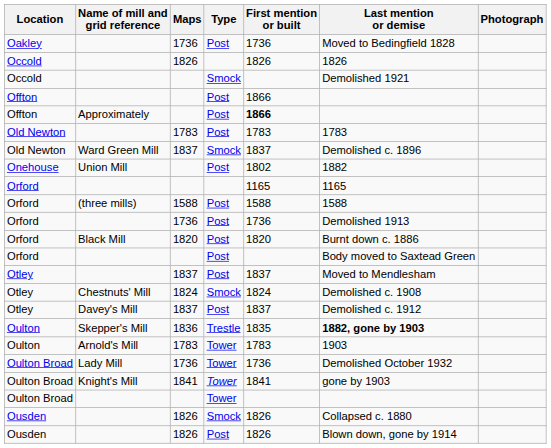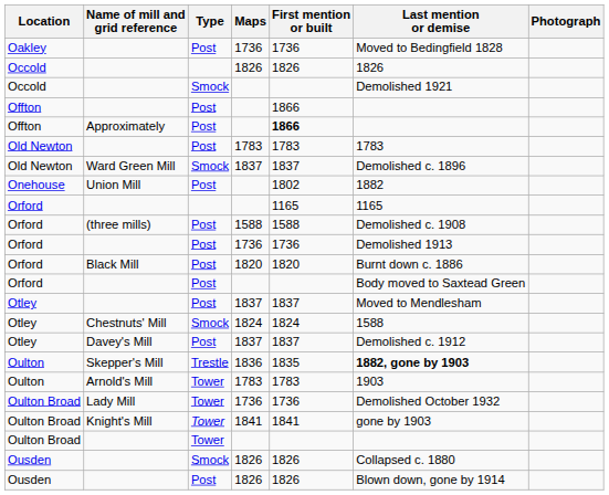 <table class="wikitable">
 <tr>
 <th>Location</th>
 <th>Name of mill and<br>grid reference</th>
+<th>Type</th>
 <th>Maps</th>
-<th>Type</th>
 <th>First mention<br>or built</th>
 <th>Last mention<br> or demise</th>
 <th>Photograph</th>
 </tr>
 <tr>
 <td><a href='#'>Oakley</a></td>
 <td></td>
+<td><a href='#'>Post</a></td>
 <td>1736</td>
-<td><a href='#'>Post</a></td>
 <td>1736</td>
 <td>Moved to Bedingfield 1828</td>
 <td></td>
 </tr>
 <tr>
 <td><a href='#'>Occold</a></td>
 <td></td>
+<td></td>
 <td>1826</td>
-<td></td>
 <td>1826</td>
 <td>1826</td>
 <td></td>
 </tr>
 <tr>
 <td>Occold</td>
 <td></td>
+<td><a href='#'>Smock</a></td>
 <td></td>
-<td><a href='#'>Smock</a></td>
 <td></td>
 <td>Demolished 1921<br></td>
 <td></td>
 </tr>
 <tr>
 <td><a href='#'>Offton</a></td>
 <td></td>
+<td><a href='#'>Post</a></td>
 <td></td>
-<td><a href='#'>Post</a></td>
 <td>1866</td>
 <td></td>
 <td></td>
 </tr>
 <tr>
 <td>Offton</td>
 <td>Approximately<br></td>
+<td><a href='#'>Post</a></td>
 <td></td>
-<td><a href='#'>Post</a></td>
 <td><strong>1866</strong></td>
 <td></td>
 <td></td>
 </tr>
 <tr>
 <td><a href='#'>Old Newton</a></td>
 <td></td>
+<td><a href='#'>Post</a></td>
 <td>1783</td>
-<td><a href='#'>Post</a></td>
 <td>1783</td>
 <td>1783</td>
 <td></td>
 </tr>
 <tr>
 <td>Old Newton</td>
 <td>Ward Green Mill<br></td>
+<td><a href='#'>Smock</a></td>
 <td>1837</td>
-<td><a href='#'>Smock</a></td>
 <td>1837</td>
 <td>Demolished c. 1896</td>
 <td></td>
 </tr>
 <tr>
 <td><a href='#'>Onehouse</a></td>
 <td>Union Mill<br></td>
+<td><a href='#'>Post</a></td>
 <td></td>
-<td><a href='#'>Post</a></td>
 <td>1802</td>
 <td>1882</td>
 <td></td>
 </tr>
 <tr>
 <td><a href='#'>Orford</a></td>
 <td></td>
 <td></td>
 <td></td>
 <td>1165</td>
 <td>1165</td>
 <td></td>
 </tr>
 <tr>
 <td>Orford</td>
 <td>(three mills)</td>
-<td>1588</td>
 <td><a href='#'>Post</a></td>
 <td>1588</td>
 <td>1588</td>
+<td>Demolished c. 1908</td>
 <td></td>
 </tr>
 <tr>
 <td>Orford</td>
 <td></td>
+<td><a href='#'>Post</a></td>
 <td>1736</td>
-<td><a href='#'>Post</a></td>
 <td>1736</td>
 <td>Demolished 1913</td>
 <td></td>
 </tr>
 <tr>
 <td>Orford</td>
 <td>Black Mill<br></td>
+<td><a href='#'>Post</a></td>
 <td>1820</td>
-<td><a href='#'>Post</a></td>
 <td>1820</td>
 <td>Burnt down c. 1886</td>
 <td></td>
 </tr>
 <tr>
 <td>Orford</td>
 <td></td>
+<td><a href='#'>Post</a></td>
 <td></td>
-<td><a href='#'>Post</a></td>
 <td></td>
 <td>Body moved to Saxtead Green</td>
 <td></td>
 </tr>
 <tr>
 <td><a href='#'>Otley</a></td>
 <td></td>
+<td><a href='#'>Post</a></td>
 <td>1837</td>
-<td><a href='#'>Post</a></td>
 <td>1837</td>
 <td>Moved to Mendlesham</td>
 <td></td>
 </tr>
 <tr>
 <td>Otley</td>
 <td>Chestnuts' Mill<br></td>
-<td>1824</td>
 <td><a href='#'>Smock</a></td>
 <td>1824</td>
-<td>Demolished c. 1908</td>
+<td>1824</td>
+<td>1588</td>
 <td></td>
 </tr>
 <tr>
 <td>Otley</td>
 <td>Davey's Mill<br></td>
+<td><a href='#'>Post</a></td>
 <td>1837</td>
-<td><a href='#'>Post</a></td>
 <td>1837</td>
 <td>Demolished c. 1912</td>
 <td></td>
 </tr>
 <tr>
 <td><a href='#'>Oulton</a></td>
 <td>Skepper's Mill<br></td>
+<td><a href='#'>Trestle</a></td>
 <td>1836</td>
-<td><a href='#'>Trestle</a></td>
 <td>1835</td>
 <td><strong>1882, gone by 1903</strong></td>
 <td></td>
 </tr>
 <tr>
 <td>Oulton</td>
 <td>Arnold's Mill<br></td>
+<td><a href='#'>Tower</a></td>
 <td>1783</td>
-<td><a href='#'>Tower</a></td>
 <td>1783</td>
 <td>1903</td>
 <td></td>
 </tr>
 <tr>
 <td><a href='#'>Oulton Broad</a></td>
 <td>Lady Mill<br></td>
+<td><a href='#'>Tower</a></td>
 <td>1736</td>
-<td><a href='#'>Tower</a></td>
 <td>1736</td>
 <td>Demolished October 1932</td>
 <td></td>
 </tr>
 <tr>
 <td>Oulton Broad</td>
 <td>Knight's Mill<br></td>
+<td><em><a href='#'>Tower</a></em></td>
 <td>1841</td>
-<td><em><a href='#'>Tower</a></em></td>
 <td>1841</td>
 <td>gone by 1903</td>
 <td></td>
 </tr>
 <tr>
 <td>Oulton Broad</td>
 <td></td>
+<td><a href='#'>Tower</a></td>
 <td></td>
-<td><a href='#'>Tower</a></td>
 <td></td>
 <td></td>
 <td></td>
 </tr>
 <tr>
 <td><a href='#'>Ousden</a></td>
 <td></td>
+<td><a href='#'>Smock</a></td>
 <td>1826</td>
-<td><a href='#'>Smock</a></td>
 <td>1826</td>
 <td>Collapsed c. 1880</td>
 <td></td>
 </tr>
 <tr>
 <td>Ousden</td>
 <td></td>
+<td><a href='#'>Post</a></td>
 <td>1826</td>
-<td><a href='#'>Post</a></td>
 <td>1826</td>
 <td>Blown down, gone by 1914</td>
 <td></td>
 </tr>
 </table>
